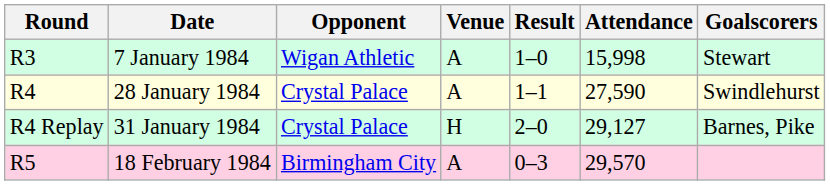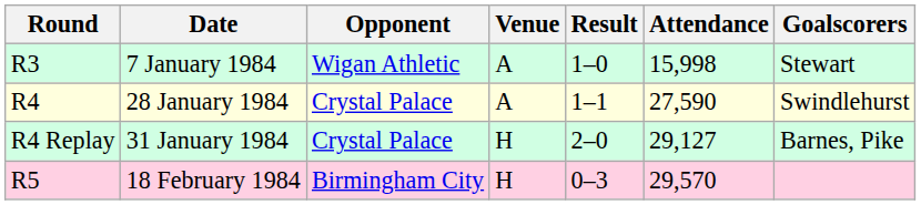 <table class="wikitable">
 <tr>
 <th>Round</th>
 <th>Date</th>
 <th>Opponent</th>
 <th>Venue</th>
 <th>Result</th>
 <th>Attendance</th>
 <th>Goalscorers</th>
 </tr>
 <tr style="background-color: #d0ffe3;">
 <td>R3</td>
 <td>7 January 1984</td>
 <td><a href='#'>Wigan Athletic</a></td>
 <td>A</td>
 <td>1–0</td>
 <td>15,998</td>
 <td>Stewart</td>
 </tr>
 <tr style="background-color: #ffffdd;">
 <td>R4</td>
 <td>28 January 1984</td>
 <td><a href='#'>Crystal Palace</a></td>
 <td>A</td>
 <td>1–1</td>
 <td>27,590</td>
 <td>Swindlehurst</td>
 </tr>
 <tr style="background-color: #d0ffe3;">
 <td>R4 Replay</td>
 <td>31 January 1984</td>
 <td><a href='#'>Crystal Palace</a></td>
 <td>H</td>
 <td>2–0</td>
 <td>29,127</td>
 <td>Barnes, Pike</td>
 </tr>
 <tr style="background-color: #ffd0e3;">
 <td>R5</td>
 <td>18 February 1984</td>
 <td><a href='#'>Birmingham City</a></td>
-<td>A</td>
+<td>H</td>
 <td>0–3</td>
 <td>29,570</td>
 <td></td>
 </tr>
 </table>
